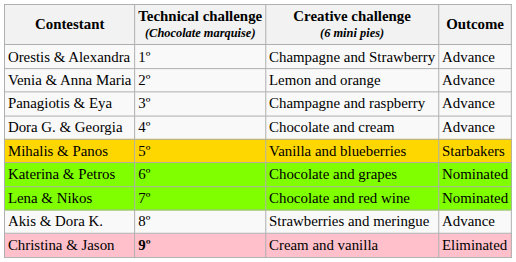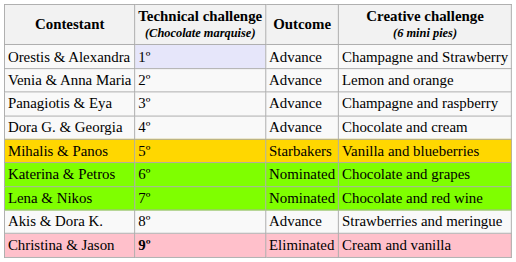 <table class="wikitable" text-"align:center">
 <tr>
 <th>Contestant</th>
 <th>Technical challenge<br><small><em>(Chocolate marquise)</em></small></th>
+<th><strong>Outcome</strong></th>
 <th>Creative challenge<br><small><em>(6 mini pies)</em></small></th>
-<th><strong>Outcome</strong></th>
 </tr>
 <tr>
 <td>Orestis & Alexandra</td>
-<td>1º</td>
+<td style="background: lavender;">1º</td>
+<td>Advance</td>
 <td>Champagne and Strawberry</td>
-<td>Advance</td>
 </tr>
 <tr>
 <td>Venia & Anna Maria</td>
 <td>2º</td>
+<td>Advance</td>
 <td>Lemon and orange</td>
-<td>Advance</td>
 </tr>
 <tr>
 <td>Panagiotis & Eya</td>
 <td>3º</td>
+<td>Advance</td>
 <td>Champagne and raspberry</td>
-<td>Advance</td>
 </tr>
 <tr>
 <td>Dora G. & Georgia</td>
 <td>4º</td>
+<td>Advance</td>
 <td>Chocolate and cream</td>
-<td>Advance</td>
 </tr>
 <tr style="background:gold">
 <td>Mihalis & Panos</td>
 <td>5º</td>
+<td>Starbakers</td>
 <td>Vanilla and blueberries</td>
-<td>Starbakers</td>
 </tr>
 <tr style="background:chartreuse">
 <td>Katerina & Petros</td>
 <td>6º</td>
+<td>Nominated</td>
 <td>Chocolate and grapes</td>
-<td>Nominated</td>
 </tr>
 <tr style="background:chartreuse">
 <td>Lena & Nikos</td>
 <td>7º</td>
+<td>Nominated</td>
 <td>Chocolate and red wine</td>
-<td>Nominated</td>
 </tr>
 <tr>
 <td>Akis & Dora K.</td>
 <td>8º</td>
+<td>Advance</td>
 <td>Strawberries and meringue</td>
-<td>Advance</td>
 </tr>
 <tr style="background:pink">
 <td>Christina & Jason</td>
 <td><strong>9º</strong></td>
+<td>Eliminated</td>
 <td>Cream and vanilla</td>
-<td>Eliminated</td>
 </tr>
 </table>
